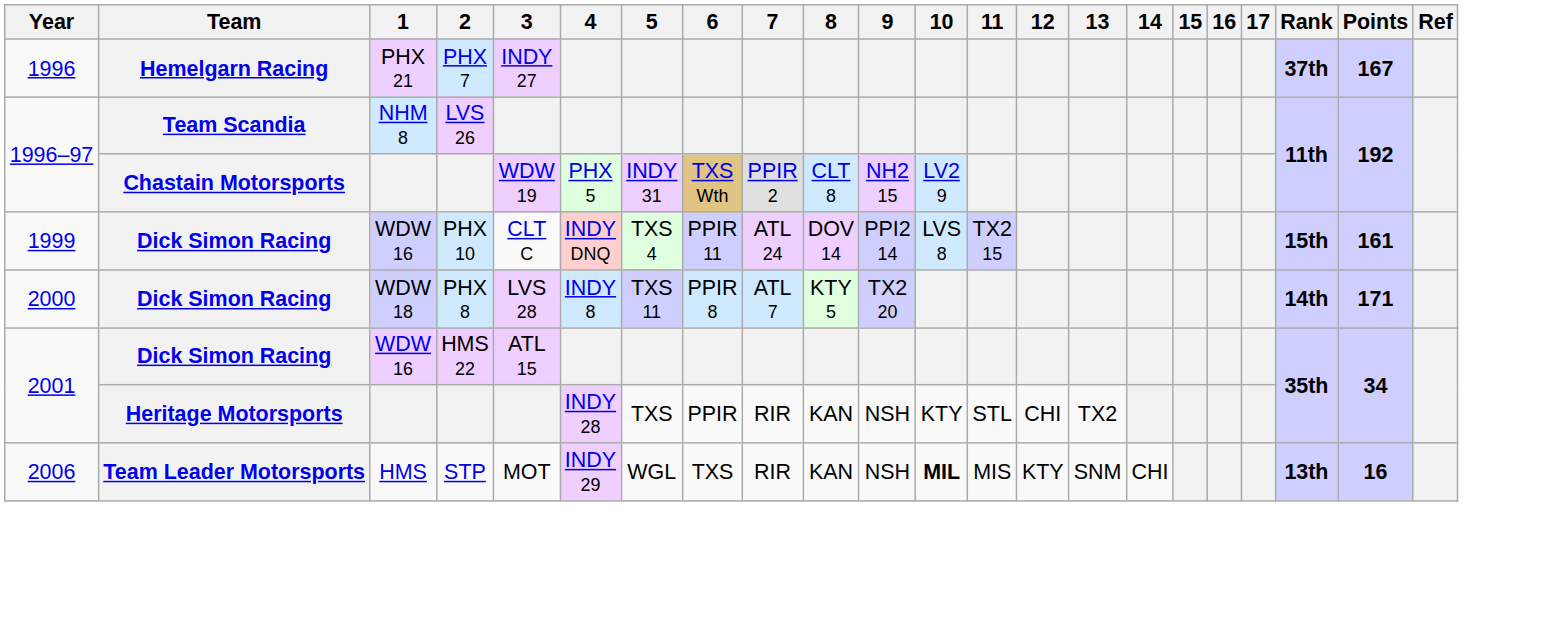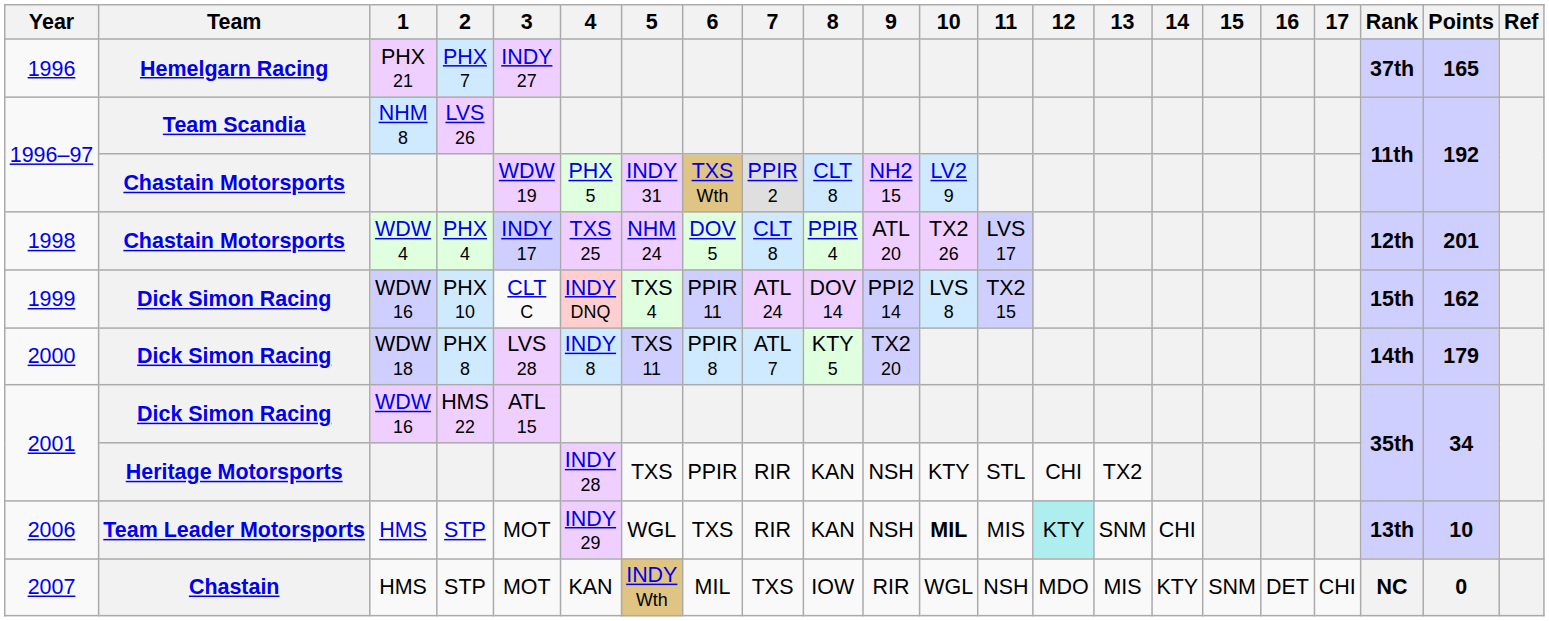 <table class="wikitable" style="text-align:center; font-size:90%">
 <tr>
 <th>Year</th>
 <th>Team</th>
 <th>1</th>
 <th>2</th>
 <th>3</th>
 <th>4</th>
 <th>5</th>
 <th>6</th>
 <th>7</th>
 <th>8</th>
 <th>9</th>
 <th>10</th>
 <th>11</th>
 <th>12</th>
 <th>13</th>
 <th>14</th>
 <th>15</th>
 <th>16</th>
 <th>17</th>
 <th>Rank</th>
 <th>Points</th>
 <th>Ref</th>
 </tr>
 <tr>
 <td><a href='#'>1996</a></td>
 <th><a href='#'>Hemelgarn Racing</a></th>
 <td style="background:#EFCFFF;">PHX<br><small>21</small></td>
 <td style="background:#CFEAFF;"><a href='#'>PHX</a><br><small>7</small></td>
 <td style="background:#EFCFFF;"><a href='#'>INDY</a><br><small>27</small></td>
 <th></th>
 <th></th>
 <th></th>
 <th></th>
 <th></th>
 <th></th>
 <th></th>
 <th></th>
 <th></th>
 <th></th>
 <th></th>
 <th></th>
 <th></th>
 <th></th>
 <th style="background:#CFCFFF;"><strong>37th</strong></th>
-<th style="background:#CFCFFF;"><strong>167</strong></th>
+<th style="background:#CFCFFF;"><strong>165</strong></th>
 <th></th>
 </tr>
 <tr>
 <td rowspan=2><a href='#'>1996–97</a></td>
 <th><a href='#'>Team Scandia</a></th>
 <td style="background:#CFEAFF;"><a href='#'>NHM</a><br><small>8</small></td>
 <td style="background:#EFCFFF;"><a href='#'>LVS</a><br><small>26</small></td>
 <th></th>
 <th></th>
 <th></th>
 <th></th>
 <th></th>
 <th></th>
 <th></th>
 <th></th>
 <th></th>
 <th></th>
 <th></th>
 <th></th>
 <th></th>
 <th></th>
 <th></th>
 <th rowspan=2 style="background:#CFCFFF;"><strong>11th</strong></th>
 <th rowspan=2 style="background:#CFCFFF;"><strong>192</strong></th>
 <th rowspan=2></th>
 </tr>
 <tr>
 <th><a href='#'>Chastain Motorsports</a></th>
 <th></th>
 <th></th>
 <td style="background:#EFCFFF;"><a href='#'>WDW</a><br><small>19</small></td>
 <td style="background:#DFFFDF;"><a href='#'>PHX</a><br><small>5</small></td>
 <td style="background:#EFCFFF;"><a href='#'>INDY</a><br><small>31</small></td>
 <td style="background:#DFC484;"><a href='#'>TXS</a><br><small>Wth</small></td>
 <td style="background:#DFDFDF;"><a href='#'>PPIR</a><br><small>2</small></td>
 <td style="background:#CFEAFF;"><a href='#'>CLT</a><br><small>8</small></td>
 <td style="background:#EFCFFF;"><a href='#'>NH2</a><br><small>15</small></td>
 <td style="background:#CFEAFF;"><a href='#'>LV2</a><br><small>9</small></td>
 <th></th>
 <th></th>
 <th></th>
 <th></th>
 <th></th>
 <th></th>
 <th></th>
 </tr>
 <tr>
+<td><a href='#'>1998</a></td>
+<th><a href='#'>Chastain Motorsports</a></th>
+<td style="background:#DFFFDF;"><a href='#'>WDW</a><br><small>4</small></td>
+<td style="background:#DFFFDF;"><a href='#'>PHX</a><br><small>4</small></td>
+<td style="background:#CFCFFF;"><a href='#'>INDY</a><br><small>17</small></td>
+<td style="background:#EFCFFF;"><a href='#'>TXS</a><br><small>25</small></td>
+<td style="background:#EFCFFF;"><a href='#'>NHM</a><br><small>24</small></td>
+<td style="background:#DFFFDF;"><a href='#'>DOV</a><br><small>5</small></td>
+<td style="background:#CFEAFF;"><a href='#'>CLT</a><br><small>8</small></td>
+<td style="background:#DFFFDF;"><a href='#'>PPIR</a><br><small>4</small></td>
+<td style="background:#EFCFFF;">ATL<br><small>20</small></td>
+<td style="background:#EFCFFF;">TX2<br><small>26</small></td>
+<td style="background:#CFCFFF;">LVS<br><small>17</small></td>
+<th></th>
+<th></th>
+<th></th>
+<th></th>
+<th></th>
+<th></th>
+<th style="background:#CFCFFF;"><strong>12th</strong></th>
+<th style="background:#CFCFFF;"><strong>201</strong></th>
+<th></th>
+</tr>
+<tr>
 <td><a href='#'>1999</a></td>
 <th><a href='#'>Dick Simon Racing</a></th>
 <td style="background:#CFCFFF;">WDW<br><small>16</small></td>
 <td style="background:#CFEAFF;">PHX<br><small>10</small></td>
 <td><a href='#'>CLT</a><br><small>C</small></td>
 <td style="background:#FFCFCF;"><a href='#'>INDY</a><br><small>DNQ</small></td>
 <td style="background:#DFFFDF;">TXS<br><small>4</small></td>
 <td style="background:#CFCFFF;">PPIR<br><small>11</small></td>
 <td style="background:#EFCFFF;">ATL<br><small>24</small></td>
 <td style="background:#EFCFFF;">DOV<br><small>14</small></td>
 <td style="background:#CFCFFF;">PPI2<br><small>14</small></td>
 <td style="background:#CFEAFF;">LVS<br><small>8</small></td>
 <td style="background:#CFCFFF;">TX2<br><small>15</small></td>
 <th></th>
 <th></th>
 <th></th>
 <th></th>
 <th></th>
 <th></th>
 <th style="background:#CFCFFF;"><strong>15th</strong></th>
-<th style="background:#CFCFFF;"><strong>161</strong></th>
+<th style="background:#CFCFFF;"><strong>162</strong></th>
 <th></th>
 </tr>
 <tr>
 <td><a href='#'>2000</a></td>
 <th><a href='#'>Dick Simon Racing</a></th>
 <td style="background:#CFCFFF;">WDW<br><small>18</small></td>
 <td style="background:#CFEAFF;">PHX<br><small>8</small></td>
 <td style="background:#EFCFFF;">LVS<br><small>28</small></td>
 <td style="background:#CFEAFF;"><a href='#'>INDY</a><br><small>8</small></td>
 <td style="background:#CFCFFF;">TXS<br><small>11</small></td>
 <td style="background:#CFEAFF;">PPIR<br><small>8</small></td>
 <td style="background:#CFEAFF;">ATL<br><small>7</small></td>
 <td style="background:#DFFFDF;">KTY<br><small>5</small></td>
 <td style="background:#CFCFFF;">TX2<br><small>20</small></td>
 <th></th>
 <th></th>
 <th></th>
 <th></th>
 <th></th>
 <th></th>
 <th></th>
 <th></th>
 <td style="background:#CFCFFF;"><strong>14th</strong></td>
-<td style="background:#CFCFFF;"><strong>171</strong></td>
+<td style="background:#CFCFFF;"><strong>179</strong></td>
 <th></th>
 </tr>
 <tr>
 <td rowspan=2><a href='#'>2001</a></td>
 <th><a href='#'>Dick Simon Racing</a></th>
 <td style="background:#EFCFFF;"><a href='#'>WDW</a><br><small>16</small></td>
 <td style="background:#EFCFFF;">HMS<br><small>22</small></td>
 <td style="background:#EFCFFF;">ATL<br><small>15</small></td>
 <th></th>
 <th></th>
 <th></th>
 <th></th>
 <th></th>
 <th></th>
 <th></th>
 <th></th>
 <th></th>
 <th></th>
 <th></th>
 <th></th>
 <th></th>
 <th></th>
 <th rowspan=2 style="background:#CFCFFF;"><strong>35th</strong></th>
 <th rowspan=2 style="background:#CFCFFF;"><strong>34</strong></th>
 <th rowspan=2></th>
 </tr>
 <tr>
 <th><a href='#'>Heritage Motorsports</a></th>
 <th></th>
 <th></th>
 <th></th>
 <td style="background:#EFCFFF;"><a href='#'>INDY</a><br><small>28</small></td>
 <td>TXS<br><small></small></td>
 <td>PPIR<br><small></small></td>
 <td>RIR<br><small></small></td>
 <td>KAN<br><small></small></td>
 <td>NSH<br><small></small></td>
 <td>KTY<br><small></small></td>
 <td>STL<br><small></small></td>
 <td>CHI<br><small></small></td>
 <td>TX2<br><small></small></td>
 <th></th>
 <th></th>
 <th></th>
 <th></th>
 </tr>
 <tr>
 <td><a href='#'>2006</a></td>
 <th><a href='#'>Team Leader Motorsports</a></th>
 <td><a href='#'>HMS</a><br><small></small></td>
 <td><a href='#'>STP</a><br><small></small></td>
 <td>MOT<br><small></small></td>
 <td style="background:#EFCFFF;"><a href='#'>INDY</a><br><small>29</small></td>
 <td>WGL<br><small></small></td>
 <td>TXS<br><small></small></td>
 <td>RIR<br><small></small></td>
 <td>KAN<br><small></small></td>
 <td>NSH<br><small></small></td>
 <td><strong>MIL<br><small></small></strong></td>
 <td>MIS<br><small></small></td>
-<td>KTY<br><small></small></td>
+<td style="background: paleturquoise;">KTY<br><small></small></td>
 <td>SNM<br><small></small></td>
 <td>CHI<br><small></small></td>
 <th></th>
 <th></th>
 <th></th>
 <th style="background:#CFCFFF;"><strong>13th</strong></th>
-<th style="background:#CFCFFF;"><strong>16</strong></th>
+<th style="background:#CFCFFF;"><strong>10</strong></th>
+<th></th>
+</tr>
+<tr>
+<td><a href='#'>2007</a></td>
+<th><a href='#'>Chastain</a></th>
+<td>HMS<br><small></small></td>
+<td>STP<br><small></small></td>
+<td>MOT<br><small></small></td>
+<td>KAN<br><small></small></td>
+<td style="background:#DFC484;"><a href='#'>INDY</a><br><small>Wth</small></td>
+<td>MIL<br><small></small></td>
+<td>TXS<br><small></small></td>
+<td>IOW<br><small></small></td>
+<td>RIR<br><small></small></td>
+<td>WGL<br><small></small></td>
+<td>NSH<br><small></small></td>
+<td>MDO<br><small></small></td>
+<td>MIS<br><small></small></td>
+<td>KTY<br><small></small></td>
+<td>SNM<br><small></small></td>
+<td>DET<br><small></small></td>
+<td>CHI<br><small></small></td>
+<th><strong>NC</strong></th>
+<th><strong>0</strong></th>
 <th></th>
 </tr>
 </table>
